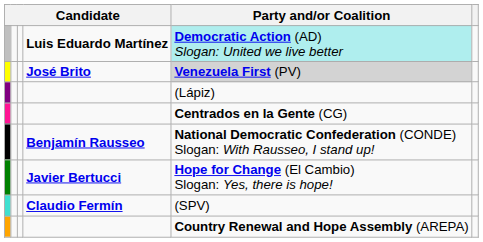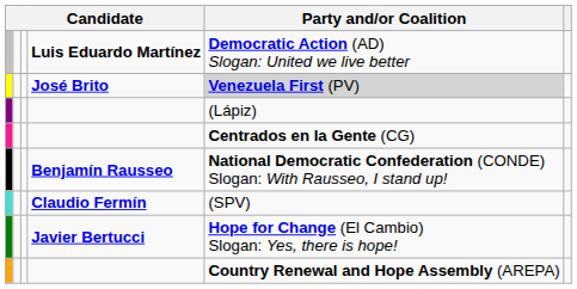 <table class="wikitable sortable col2cen col3cen col4cen col5cen col7cen col8cen" style="font-size:90%;">
 <tr>
 <th colspan="4" width="50">Candidate</th>
 <th>Party and/or Coalition</th>
 <th></th>
 </tr>
 <tr>
 <td bgcolor="silver"></td>
 <td></td>
 <td></td>
 <td><strong>Luis Eduardo Martínez</strong></td>
-<td style="background: paleturquoise;"><strong><a href='#'>Democratic Action</a></strong> (AD)<br><em>Slogan: United we live better</em></td>
+<td><strong><a href='#'>Democratic Action</a></strong> (AD)<br><em>Slogan: United we live better</em></td>
 <td></td>
 </tr>
 <tr>
 <td bgcolor="yellow"></td>
 <td></td>
 <td></td>
 <td><strong><a href='#'>José Brito</a></strong></td>
 <td style="background: lightgrey;"><strong><a href='#'>Venezuela First</a></strong> (PV)</td>
 <td></td>
 </tr>
 <tr>
 <td bgcolor="purple"></td>
 <td></td>
 <td></td>
 <td><strong></strong></td>
 <td><strong></strong> (Lápiz)</td>
 <td></td>
 </tr>
 <tr>
 <td bgcolor="deeppink"></td>
 <td></td>
 <td></td>
 <td><strong></strong></td>
 <td><strong>Centrados en la Gente</strong> (CG)<br></td>
 <td></td>
 </tr>
 <tr>
 <td bgcolor="black"></td>
 <td></td>
 <td></td>
 <td><strong><a href='#'>Benjamín Rausseo</a></strong></td>
 <td><strong>National Democratic Confederation</strong> (CONDE)<br>Slogan: <em>With Rausseo, I stand up!</em></td>
 <td></td>
 </tr>
 <tr>
+<td bgcolor="turquoise"></td>
+<td></td>
+<td></td>
+<td><strong><a href='#'>Claudio Fermín</a></strong></td>
+<td><strong></strong> (SPV)</td>
+<td></td>
+</tr>
+<tr>
 <td bgcolor="green"></td>
 <td></td>
 <td></td>
 <td><strong><a href='#'>Javier Bertucci</a></strong></td>
 <td><strong><a href='#'>Hope for Change</a></strong> (El Cambio)<br>Slogan: <em>Yes, there is hope!</em></td>
-<td></td>
-</tr>
-<tr>
-<td bgcolor="turquoise"></td>
-<td></td>
-<td></td>
-<td><strong><a href='#'>Claudio Fermín</a></strong></td>
-<td><strong></strong> (SPV)</td>
 <td></td>
 </tr>
 <tr>
 <td bgcolor="orange"></td>
 <td></td>
 <td></td>
 <td><strong></strong></td>
 <td><strong>Country Renewal and Hope Assembly</strong> (AREPA)</td>
 <td></td>
 </tr>
 </table>
